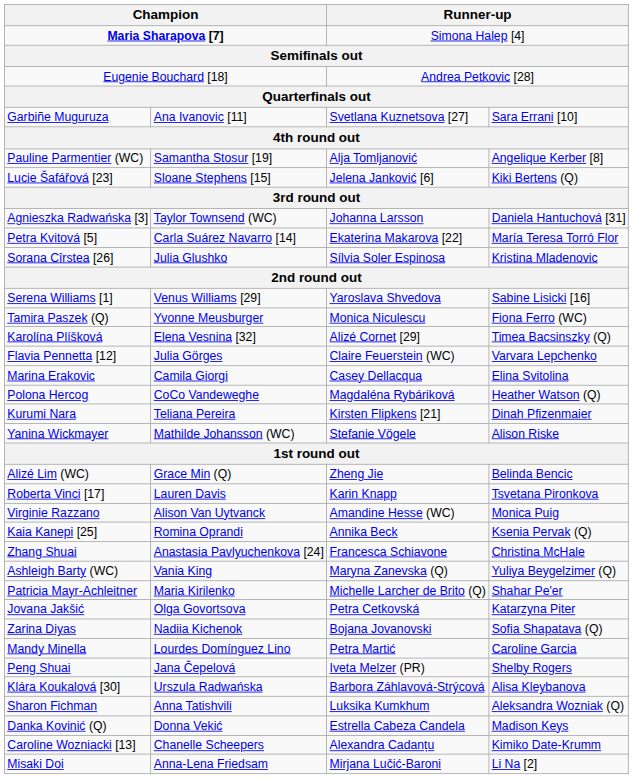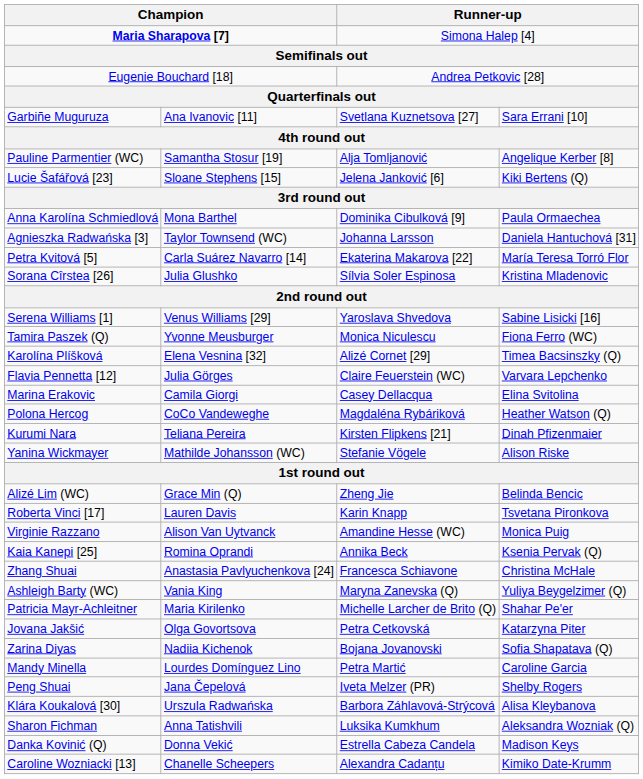 <table class="wikitable collapsible collapsed" style="font-size:90%">
 <tr style="font-size:110%">
 <th colspan="2"><strong>Champion</strong></th>
 <th colspan="2">Runner-up</th>
 </tr>
 <tr style="text-align:center;">
 <td colspan="2"><strong> <a href='#'>Maria Sharapova</a> [7]</strong></td>
 <td colspan="2"> <a href='#'>Simona Halep</a> [4]</td>
 </tr>
 <tr style="font-size:110%">
 <th colspan="4">Semifinals out</th>
 </tr>
 <tr style="text-align:center;">
 <td colspan="2"> <a href='#'>Eugenie Bouchard</a> [18]</td>
 <td colspan="2"> <a href='#'>Andrea Petkovic</a> [28]</td>
 </tr>
 <tr style="font-size:110%">
 <th colspan="4">Quarterfinals out</th>
 </tr>
 <tr>
 <td> <a href='#'>Garbiñe Muguruza</a></td>
 <td> <a href='#'>Ana Ivanovic</a> [11]</td>
 <td> <a href='#'>Svetlana Kuznetsova</a> [27]</td>
 <td> <a href='#'>Sara Errani</a> [10]</td>
 </tr>
 <tr style="font-size:110%">
 <th colspan="4">4th round out</th>
 </tr>
 <tr>
 <td> <a href='#'>Pauline Parmentier</a> (WC)</td>
 <td> <a href='#'>Samantha Stosur</a> [19]</td>
 <td> <a href='#'>Alja Tomljanović</a></td>
 <td> <a href='#'>Angelique Kerber</a> [8]</td>
 </tr>
 <tr>
 <td> <a href='#'>Lucie Šafářová</a> [23]</td>
 <td> <a href='#'>Sloane Stephens</a> [15]</td>
 <td> <a href='#'>Jelena Janković</a> [6]</td>
 <td> <a href='#'>Kiki Bertens</a> (Q)</td>
 </tr>
 <tr style="font-size:110%">
 <th colspan="4">3rd round out</th>
+</tr>
+<tr>
+<td> <a href='#'>Anna Karolína Schmiedlová</a></td>
+<td> <a href='#'>Mona Barthel</a></td>
+<td> <a href='#'>Dominika Cibulková</a> [9]</td>
+<td> <a href='#'>Paula Ormaechea</a></td>
 </tr>
 <tr>
 <td> <a href='#'>Agnieszka Radwańska</a> [3]</td>
 <td> <a href='#'>Taylor Townsend</a> (WC)</td>
 <td> <a href='#'>Johanna Larsson</a></td>
 <td> <a href='#'>Daniela Hantuchová</a> [31]</td>
 </tr>
 <tr>
 <td> <a href='#'>Petra Kvitová</a> [5]</td>
 <td> <a href='#'>Carla Suárez Navarro</a> [14]</td>
 <td> <a href='#'>Ekaterina Makarova</a> [22]</td>
 <td> <a href='#'>María Teresa Torró Flor</a></td>
 </tr>
 <tr>
 <td> <a href='#'>Sorana Cîrstea</a> [26]</td>
 <td> <a href='#'>Julia Glushko</a></td>
 <td> <a href='#'>Sílvia Soler Espinosa</a></td>
 <td> <a href='#'>Kristina Mladenovic</a></td>
 </tr>
 <tr style="font-size:110%">
 <th colspan="4">2nd round out</th>
 </tr>
 <tr>
 <td> <a href='#'>Serena Williams</a> [1]</td>
 <td> <a href='#'>Venus Williams</a> [29]</td>
 <td> <a href='#'>Yaroslava Shvedova</a></td>
 <td> <a href='#'>Sabine Lisicki</a> [16]</td>
 </tr>
 <tr>
 <td> <a href='#'>Tamira Paszek</a> (Q)</td>
 <td> <a href='#'>Yvonne Meusburger</a></td>
 <td> <a href='#'>Monica Niculescu</a></td>
 <td> <a href='#'>Fiona Ferro</a> (WC)</td>
 </tr>
 <tr>
 <td> <a href='#'>Karolína Plíšková</a></td>
 <td> <a href='#'>Elena Vesnina</a> [32]</td>
 <td> <a href='#'>Alizé Cornet</a> [29]</td>
 <td> <a href='#'>Timea Bacsinszky</a> (Q)</td>
 </tr>
 <tr>
 <td> <a href='#'>Flavia Pennetta</a> [12]</td>
 <td> <a href='#'>Julia Görges</a></td>
 <td> <a href='#'>Claire Feuerstein</a> (WC)</td>
 <td> <a href='#'>Varvara Lepchenko</a></td>
 </tr>
 <tr>
 <td> <a href='#'>Marina Erakovic</a></td>
 <td> <a href='#'>Camila Giorgi</a></td>
 <td> <a href='#'>Casey Dellacqua</a></td>
 <td> <a href='#'>Elina Svitolina</a></td>
 </tr>
 <tr>
 <td> <a href='#'>Polona Hercog</a></td>
 <td> <a href='#'>CoCo Vandeweghe</a></td>
 <td> <a href='#'>Magdaléna Rybáriková</a></td>
 <td> <a href='#'>Heather Watson</a> (Q)</td>
 </tr>
 <tr>
 <td> <a href='#'>Kurumi Nara</a></td>
 <td> <a href='#'>Teliana Pereira</a></td>
 <td> <a href='#'>Kirsten Flipkens</a> [21]</td>
 <td> <a href='#'>Dinah Pfizenmaier</a></td>
 </tr>
 <tr>
 <td> <a href='#'>Yanina Wickmayer</a></td>
 <td> <a href='#'>Mathilde Johansson</a> (WC)</td>
 <td> <a href='#'>Stefanie Vögele</a></td>
 <td> <a href='#'>Alison Riske</a></td>
 </tr>
 <tr style="font-size:110%">
 <th colspan="4">1st round out</th>
 </tr>
 <tr>
 <td> <a href='#'>Alizé Lim</a> (WC)</td>
 <td> <a href='#'>Grace Min</a> (Q)</td>
 <td> <a href='#'>Zheng Jie</a></td>
 <td> <a href='#'>Belinda Bencic</a></td>
 </tr>
 <tr>
 <td> <a href='#'>Roberta Vinci</a> [17]</td>
 <td> <a href='#'>Lauren Davis</a></td>
 <td> <a href='#'>Karin Knapp</a></td>
 <td> <a href='#'>Tsvetana Pironkova</a></td>
 </tr>
 <tr>
 <td> <a href='#'>Virginie Razzano</a></td>
 <td> <a href='#'>Alison Van Uytvanck</a></td>
 <td> <a href='#'>Amandine Hesse</a> (WC)</td>
 <td> <a href='#'>Monica Puig</a></td>
 </tr>
 <tr>
 <td> <a href='#'>Kaia Kanepi</a> [25]</td>
 <td> <a href='#'>Romina Oprandi</a></td>
 <td> <a href='#'>Annika Beck</a></td>
 <td> <a href='#'>Ksenia Pervak</a> (Q)</td>
 </tr>
 <tr>
 <td> <a href='#'>Zhang Shuai</a></td>
 <td> <a href='#'>Anastasia Pavlyuchenkova</a> [24]</td>
 <td> <a href='#'>Francesca Schiavone</a></td>
 <td> <a href='#'>Christina McHale</a></td>
 </tr>
 <tr>
 <td> <a href='#'>Ashleigh Barty</a> (WC)</td>
 <td> <a href='#'>Vania King</a></td>
 <td> <a href='#'>Maryna Zanevska</a> (Q)</td>
 <td> <a href='#'>Yuliya Beygelzimer</a> (Q)</td>
 </tr>
 <tr>
 <td> <a href='#'>Patricia Mayr-Achleitner</a></td>
 <td> <a href='#'>Maria Kirilenko</a></td>
 <td> <a href='#'>Michelle Larcher de Brito</a> (Q)</td>
 <td> <a href='#'>Shahar Pe'er</a></td>
 </tr>
 <tr>
 <td> <a href='#'>Jovana Jakšić</a></td>
 <td> <a href='#'>Olga Govortsova</a></td>
 <td> <a href='#'>Petra Cetkovská</a></td>
 <td> <a href='#'>Katarzyna Piter</a></td>
 </tr>
 <tr>
 <td> <a href='#'>Zarina Diyas</a></td>
 <td> <a href='#'>Nadiia Kichenok</a></td>
 <td> <a href='#'>Bojana Jovanovski</a></td>
 <td> <a href='#'>Sofia Shapatava</a> (Q)</td>
 </tr>
 <tr>
 <td> <a href='#'>Mandy Minella</a></td>
 <td> <a href='#'>Lourdes Domínguez Lino</a></td>
 <td> <a href='#'>Petra Martić</a></td>
 <td> <a href='#'>Caroline Garcia</a></td>
 </tr>
 <tr>
 <td> <a href='#'>Peng Shuai</a></td>
 <td> <a href='#'>Jana Čepelová</a></td>
 <td> <a href='#'>Iveta Melzer</a> (PR)</td>
 <td> <a href='#'>Shelby Rogers</a></td>
 </tr>
 <tr>
 <td> <a href='#'>Klára Koukalová</a> [30]</td>
 <td> <a href='#'>Urszula Radwańska</a></td>
 <td> <a href='#'>Barbora Záhlavová-Strýcová</a></td>
 <td> <a href='#'>Alisa Kleybanova</a></td>
 </tr>
 <tr>
 <td> <a href='#'>Sharon Fichman</a></td>
 <td> <a href='#'>Anna Tatishvili</a></td>
 <td> <a href='#'>Luksika Kumkhum</a></td>
 <td> <a href='#'>Aleksandra Wozniak</a> (Q)</td>
 </tr>
 <tr>
 <td> <a href='#'>Danka Kovinić</a> (Q)</td>
 <td> <a href='#'>Donna Vekić</a></td>
 <td> <a href='#'>Estrella Cabeza Candela</a></td>
 <td> <a href='#'>Madison Keys</a></td>
 </tr>
 <tr>
 <td> <a href='#'>Caroline Wozniacki</a> [13]</td>
 <td> <a href='#'>Chanelle Scheepers</a></td>
 <td> <a href='#'>Alexandra Cadanțu</a></td>
 <td> <a href='#'>Kimiko Date-Krumm</a></td>
 </tr>
-<tr>
-<td> <a href='#'>Misaki Doi</a></td>
-<td> <a href='#'>Anna-Lena Friedsam</a></td>
-<td> <a href='#'>Mirjana Lučić-Baroni</a></td>
-<td> <a href='#'>Li Na</a> [2]</td>
-</tr>
 </table>
